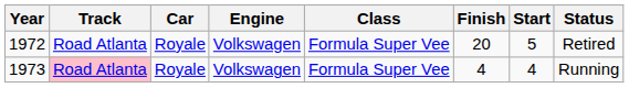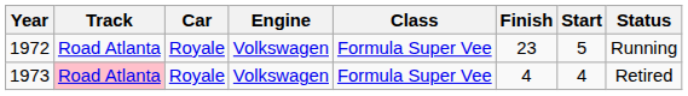 <table class="wikitable" style="text-align:center; font-size:90%">
 <tr>
 <th>Year</th>
 <th>Track</th>
 <th>Car</th>
 <th>Engine</th>
 <th>Class</th>
 <th>Finish</th>
 <th>Start</th>
 <th>Status</th>
 </tr>
 <tr>
 <td>1972</td>
 <td><a href='#'>Road Atlanta</a></td>
 <td><a href='#'>Royale</a></td>
 <td><a href='#'>Volkswagen</a></td>
 <td><a href='#'>Formula Super Vee</a></td>
-<td>20</td>
+<td>23</td>
 <td>5</td>
-<td>Retired</td>
+<td>Running</td>
 </tr>
 <tr>
 <td>1973</td>
 <td style="background: pink;"><a href='#'>Road Atlanta</a></td>
 <td><a href='#'>Royale</a></td>
 <td><a href='#'>Volkswagen</a></td>
 <td><a href='#'>Formula Super Vee</a></td>
 <td>4</td>
 <td>4</td>
-<td>Running</td>
+<td>Retired</td>
 </tr>
 </table>
